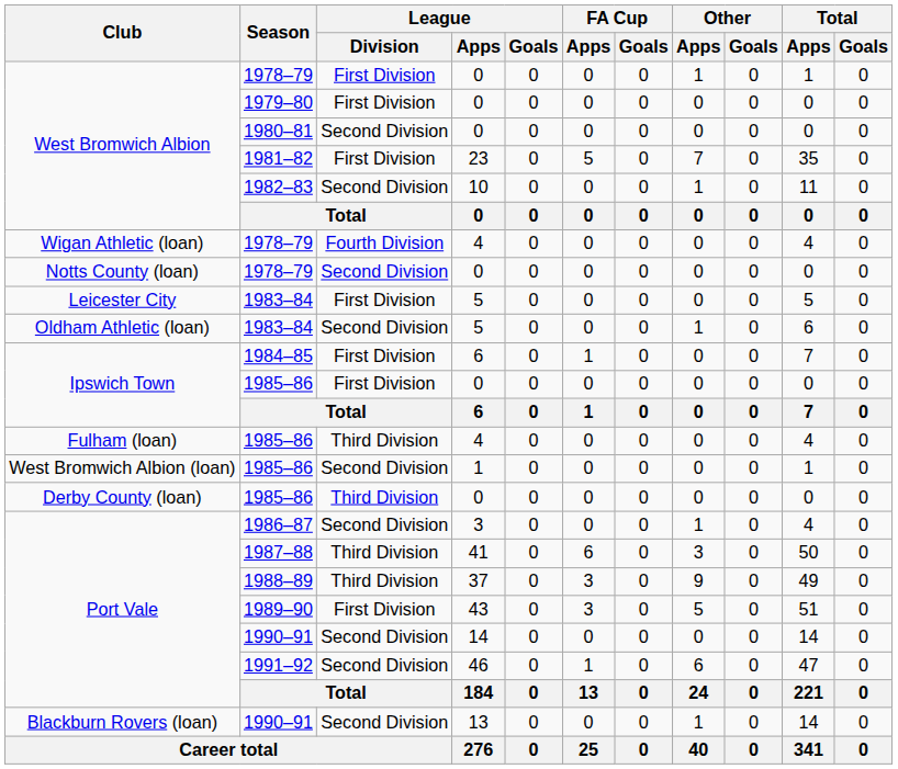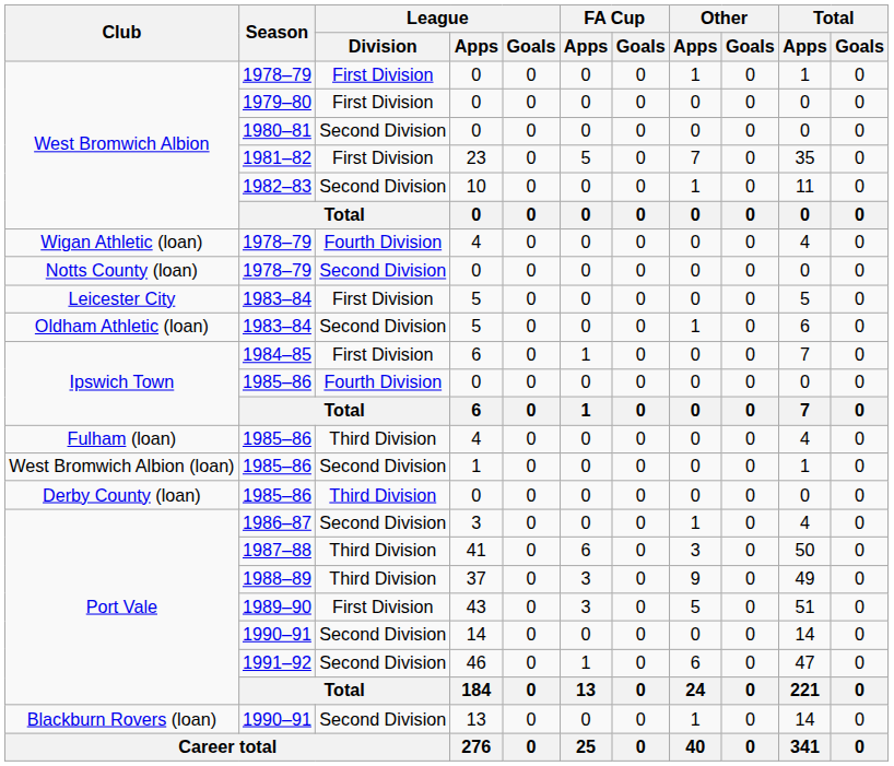 <table class="wikitable" style="text-align: center;">
 <tr>
 <th rowspan="2">Club</th>
 <th rowspan="2">Season</th>
 <th colspan="3">League</th>
 <th colspan="2">FA Cup</th>
 <th colspan="2">Other</th>
 <th colspan="2">Total</th>
 </tr>
 <tr>
 <th>Division</th>
 <th>Apps</th>
 <th>Goals</th>
 <th>Apps</th>
 <th>Goals</th>
 <th>Apps</th>
 <th>Goals</th>
 <th>Apps</th>
 <th>Goals</th>
 </tr>
 <tr>
 <td rowspan="6"><a href='#'>West Bromwich Albion</a></td>
 <td><a href='#'>1978–79</a></td>
 <td><a href='#'>First Division</a></td>
 <td>0</td>
 <td>0</td>
 <td>0</td>
 <td>0</td>
 <td>1</td>
 <td>0</td>
 <td>1</td>
 <td>0</td>
 </tr>
 <tr>
 <td><a href='#'>1979–80</a></td>
 <td>First Division</td>
 <td>0</td>
 <td>0</td>
 <td>0</td>
 <td>0</td>
 <td>0</td>
 <td>0</td>
 <td>0</td>
 <td>0</td>
 </tr>
 <tr>
 <td><a href='#'>1980–81</a></td>
 <td>Second Division</td>
 <td>0</td>
 <td>0</td>
 <td>0</td>
 <td>0</td>
 <td>0</td>
 <td>0</td>
 <td>0</td>
 <td>0</td>
 </tr>
 <tr>
 <td><a href='#'>1981–82</a></td>
 <td>First Division</td>
 <td>23</td>
 <td>0</td>
 <td>5</td>
 <td>0</td>
 <td>7</td>
 <td>0</td>
 <td>35</td>
 <td>0</td>
 </tr>
 <tr>
 <td><a href='#'>1982–83</a></td>
 <td>Second Division</td>
 <td>10</td>
 <td>0</td>
 <td>0</td>
 <td>0</td>
 <td>1</td>
 <td>0</td>
 <td>11</td>
 <td>0</td>
 </tr>
 <tr>
 <th colspan="2">Total</th>
 <th>0</th>
 <th>0</th>
 <th>0</th>
 <th>0</th>
 <th>0</th>
 <th>0</th>
 <th>0</th>
 <th>0</th>
 </tr>
 <tr>
 <td><a href='#'>Wigan Athletic</a> (loan)</td>
 <td><a href='#'>1978–79</a></td>
 <td><a href='#'>Fourth Division</a></td>
 <td>4</td>
 <td>0</td>
 <td>0</td>
 <td>0</td>
 <td>0</td>
 <td>0</td>
 <td>4</td>
 <td>0</td>
 </tr>
 <tr>
 <td><a href='#'>Notts County</a> (loan)</td>
 <td><a href='#'>1978–79</a></td>
 <td><a href='#'>Second Division</a></td>
 <td>0</td>
 <td>0</td>
 <td>0</td>
 <td>0</td>
 <td>0</td>
 <td>0</td>
 <td>0</td>
 <td>0</td>
 </tr>
 <tr>
 <td><a href='#'>Leicester City</a></td>
 <td><a href='#'>1983–84</a></td>
 <td>First Division</td>
 <td>5</td>
 <td>0</td>
 <td>0</td>
 <td>0</td>
 <td>0</td>
 <td>0</td>
 <td>5</td>
 <td>0</td>
 </tr>
 <tr>
 <td><a href='#'>Oldham Athletic</a> (loan)</td>
 <td><a href='#'>1983–84</a></td>
 <td>Second Division</td>
 <td>5</td>
 <td>0</td>
 <td>0</td>
 <td>0</td>
 <td>1</td>
 <td>0</td>
 <td>6</td>
 <td>0</td>
 </tr>
 <tr>
 <td rowspan="3"><a href='#'>Ipswich Town</a></td>
 <td><a href='#'>1984–85</a></td>
 <td>First Division</td>
 <td>6</td>
 <td>0</td>
 <td>1</td>
 <td>0</td>
 <td>0</td>
 <td>0</td>
 <td>7</td>
 <td>0</td>
 </tr>
 <tr>
 <td><a href='#'>1985–86</a></td>
-<td>First Division</td>
+<td><a href='#'>Fourth Division</a></td>
 <td>0</td>
 <td>0</td>
 <td>0</td>
 <td>0</td>
 <td>0</td>
 <td>0</td>
 <td>0</td>
 <td>0</td>
 </tr>
 <tr>
 <th colspan="2">Total</th>
 <th>6</th>
 <th>0</th>
 <th>1</th>
 <th>0</th>
 <th>0</th>
 <th>0</th>
 <th>7</th>
 <th>0</th>
 </tr>
 <tr>
 <td><a href='#'>Fulham</a> (loan)</td>
 <td><a href='#'>1985–86</a></td>
 <td>Third Division</td>
 <td>4</td>
 <td>0</td>
 <td>0</td>
 <td>0</td>
 <td>0</td>
 <td>0</td>
 <td>4</td>
 <td>0</td>
 </tr>
 <tr>
 <td>West Bromwich Albion (loan)</td>
 <td><a href='#'>1985–86</a></td>
 <td>Second Division</td>
 <td>1</td>
 <td>0</td>
 <td>0</td>
 <td>0</td>
 <td>0</td>
 <td>0</td>
 <td>1</td>
 <td>0</td>
 </tr>
 <tr>
 <td><a href='#'>Derby County</a> (loan)</td>
 <td><a href='#'>1985–86</a></td>
 <td><a href='#'>Third Division</a></td>
 <td>0</td>
 <td>0</td>
 <td>0</td>
 <td>0</td>
 <td>0</td>
 <td>0</td>
 <td>0</td>
 <td>0</td>
 </tr>
 <tr>
 <td rowspan="7"><a href='#'>Port Vale</a></td>
 <td><a href='#'>1986–87</a></td>
 <td>Second Division</td>
 <td>3</td>
 <td>0</td>
 <td>0</td>
 <td>0</td>
 <td>1</td>
 <td>0</td>
 <td>4</td>
 <td>0</td>
 </tr>
 <tr>
 <td><a href='#'>1987–88</a></td>
 <td>Third Division</td>
 <td>41</td>
 <td>0</td>
 <td>6</td>
 <td>0</td>
 <td>3</td>
 <td>0</td>
 <td>50</td>
 <td>0</td>
 </tr>
 <tr>
 <td><a href='#'>1988–89</a></td>
 <td>Third Division</td>
 <td>37</td>
 <td>0</td>
 <td>3</td>
 <td>0</td>
 <td>9</td>
 <td>0</td>
 <td>49</td>
 <td>0</td>
 </tr>
 <tr>
 <td><a href='#'>1989–90</a></td>
 <td>First Division</td>
 <td>43</td>
 <td>0</td>
 <td>3</td>
 <td>0</td>
 <td>5</td>
 <td>0</td>
 <td>51</td>
 <td>0</td>
 </tr>
 <tr>
 <td><a href='#'>1990–91</a></td>
 <td>Second Division</td>
 <td>14</td>
 <td>0</td>
 <td>0</td>
 <td>0</td>
 <td>0</td>
 <td>0</td>
 <td>14</td>
 <td>0</td>
 </tr>
 <tr>
 <td><a href='#'>1991–92</a></td>
 <td>Second Division</td>
 <td>46</td>
 <td>0</td>
 <td>1</td>
 <td>0</td>
 <td>6</td>
 <td>0</td>
 <td>47</td>
 <td>0</td>
 </tr>
 <tr>
 <th colspan="2">Total</th>
 <th>184</th>
 <th>0</th>
 <th>13</th>
 <th>0</th>
 <th>24</th>
 <th>0</th>
 <th>221</th>
 <th>0</th>
 </tr>
 <tr>
 <td><a href='#'>Blackburn Rovers</a> (loan)</td>
 <td><a href='#'>1990–91</a></td>
 <td>Second Division</td>
 <td>13</td>
 <td>0</td>
 <td>0</td>
 <td>0</td>
 <td>1</td>
 <td>0</td>
 <td>14</td>
 <td>0</td>
 </tr>
 <tr>
 <th colspan="3">Career total</th>
 <th>276</th>
 <th>0</th>
 <th>25</th>
 <th>0</th>
 <th>40</th>
 <th>0</th>
 <th>341</th>
 <th>0</th>
 </tr>
 </table>
